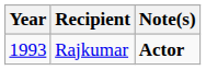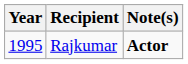 <table class="wikitable">
 <tr style="background:#d3d3d3;">
 <th>Year</th>
 <th>Recipient</th>
 <th>Note(s)</th>
 </tr>
 <tr>
-<td><a href='#'>1993</a></td>
+<td><a href='#'>1995</a></td>
 <td><a href='#'>Rajkumar</a></td>
 <td><strong>Actor</strong></td>
 </tr>
 </table>
